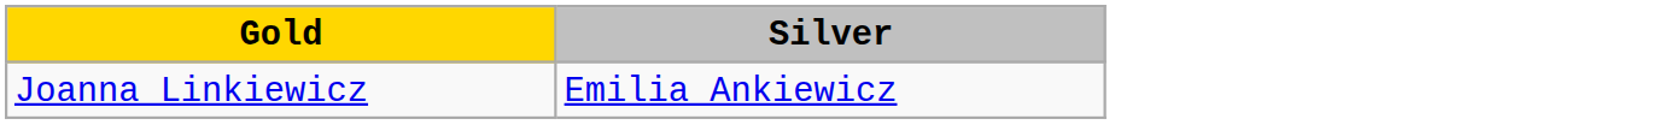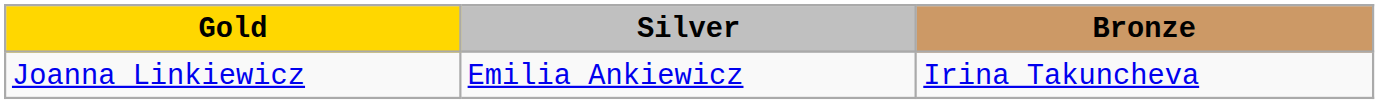 <table class="wikitable" style="text-align:left">
 <tr align="center">
 <td width=200 bgcolor=gold><strong>Gold</strong></td>
 <td width=200 bgcolor=silver><strong>Silver</strong></td>
+<td width=200 bgcolor=CC9966><strong>Bronze</strong></td>
 </tr>
 <tr>
 <td><a href='#'>Joanna Linkiewicz</a><br><em></em></td>
 <td><a href='#'>Emilia Ankiewicz</a><br><em></em></td>
+<td><a href='#'>Irina Takuncheva</a><br><em></em></td>
 </tr>
 </table>
